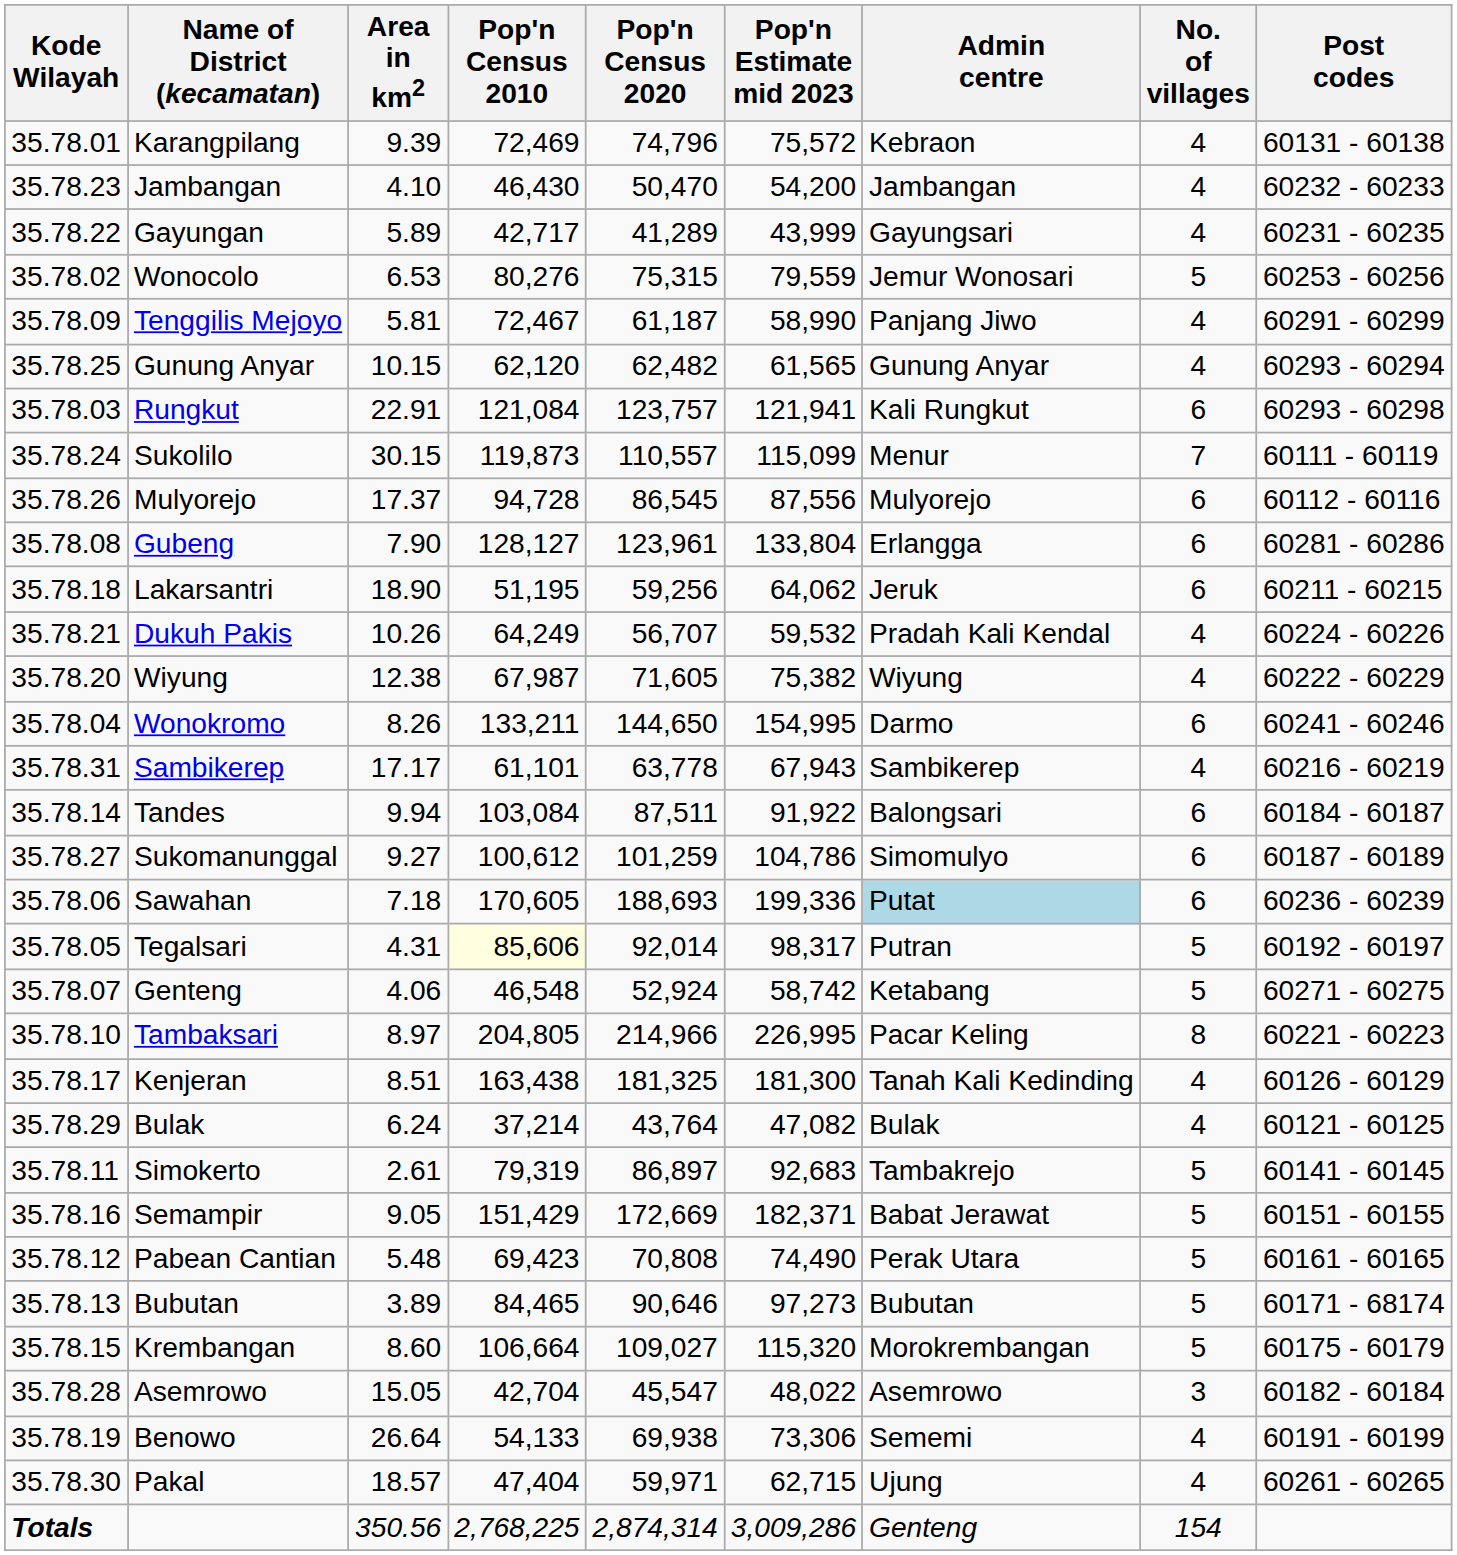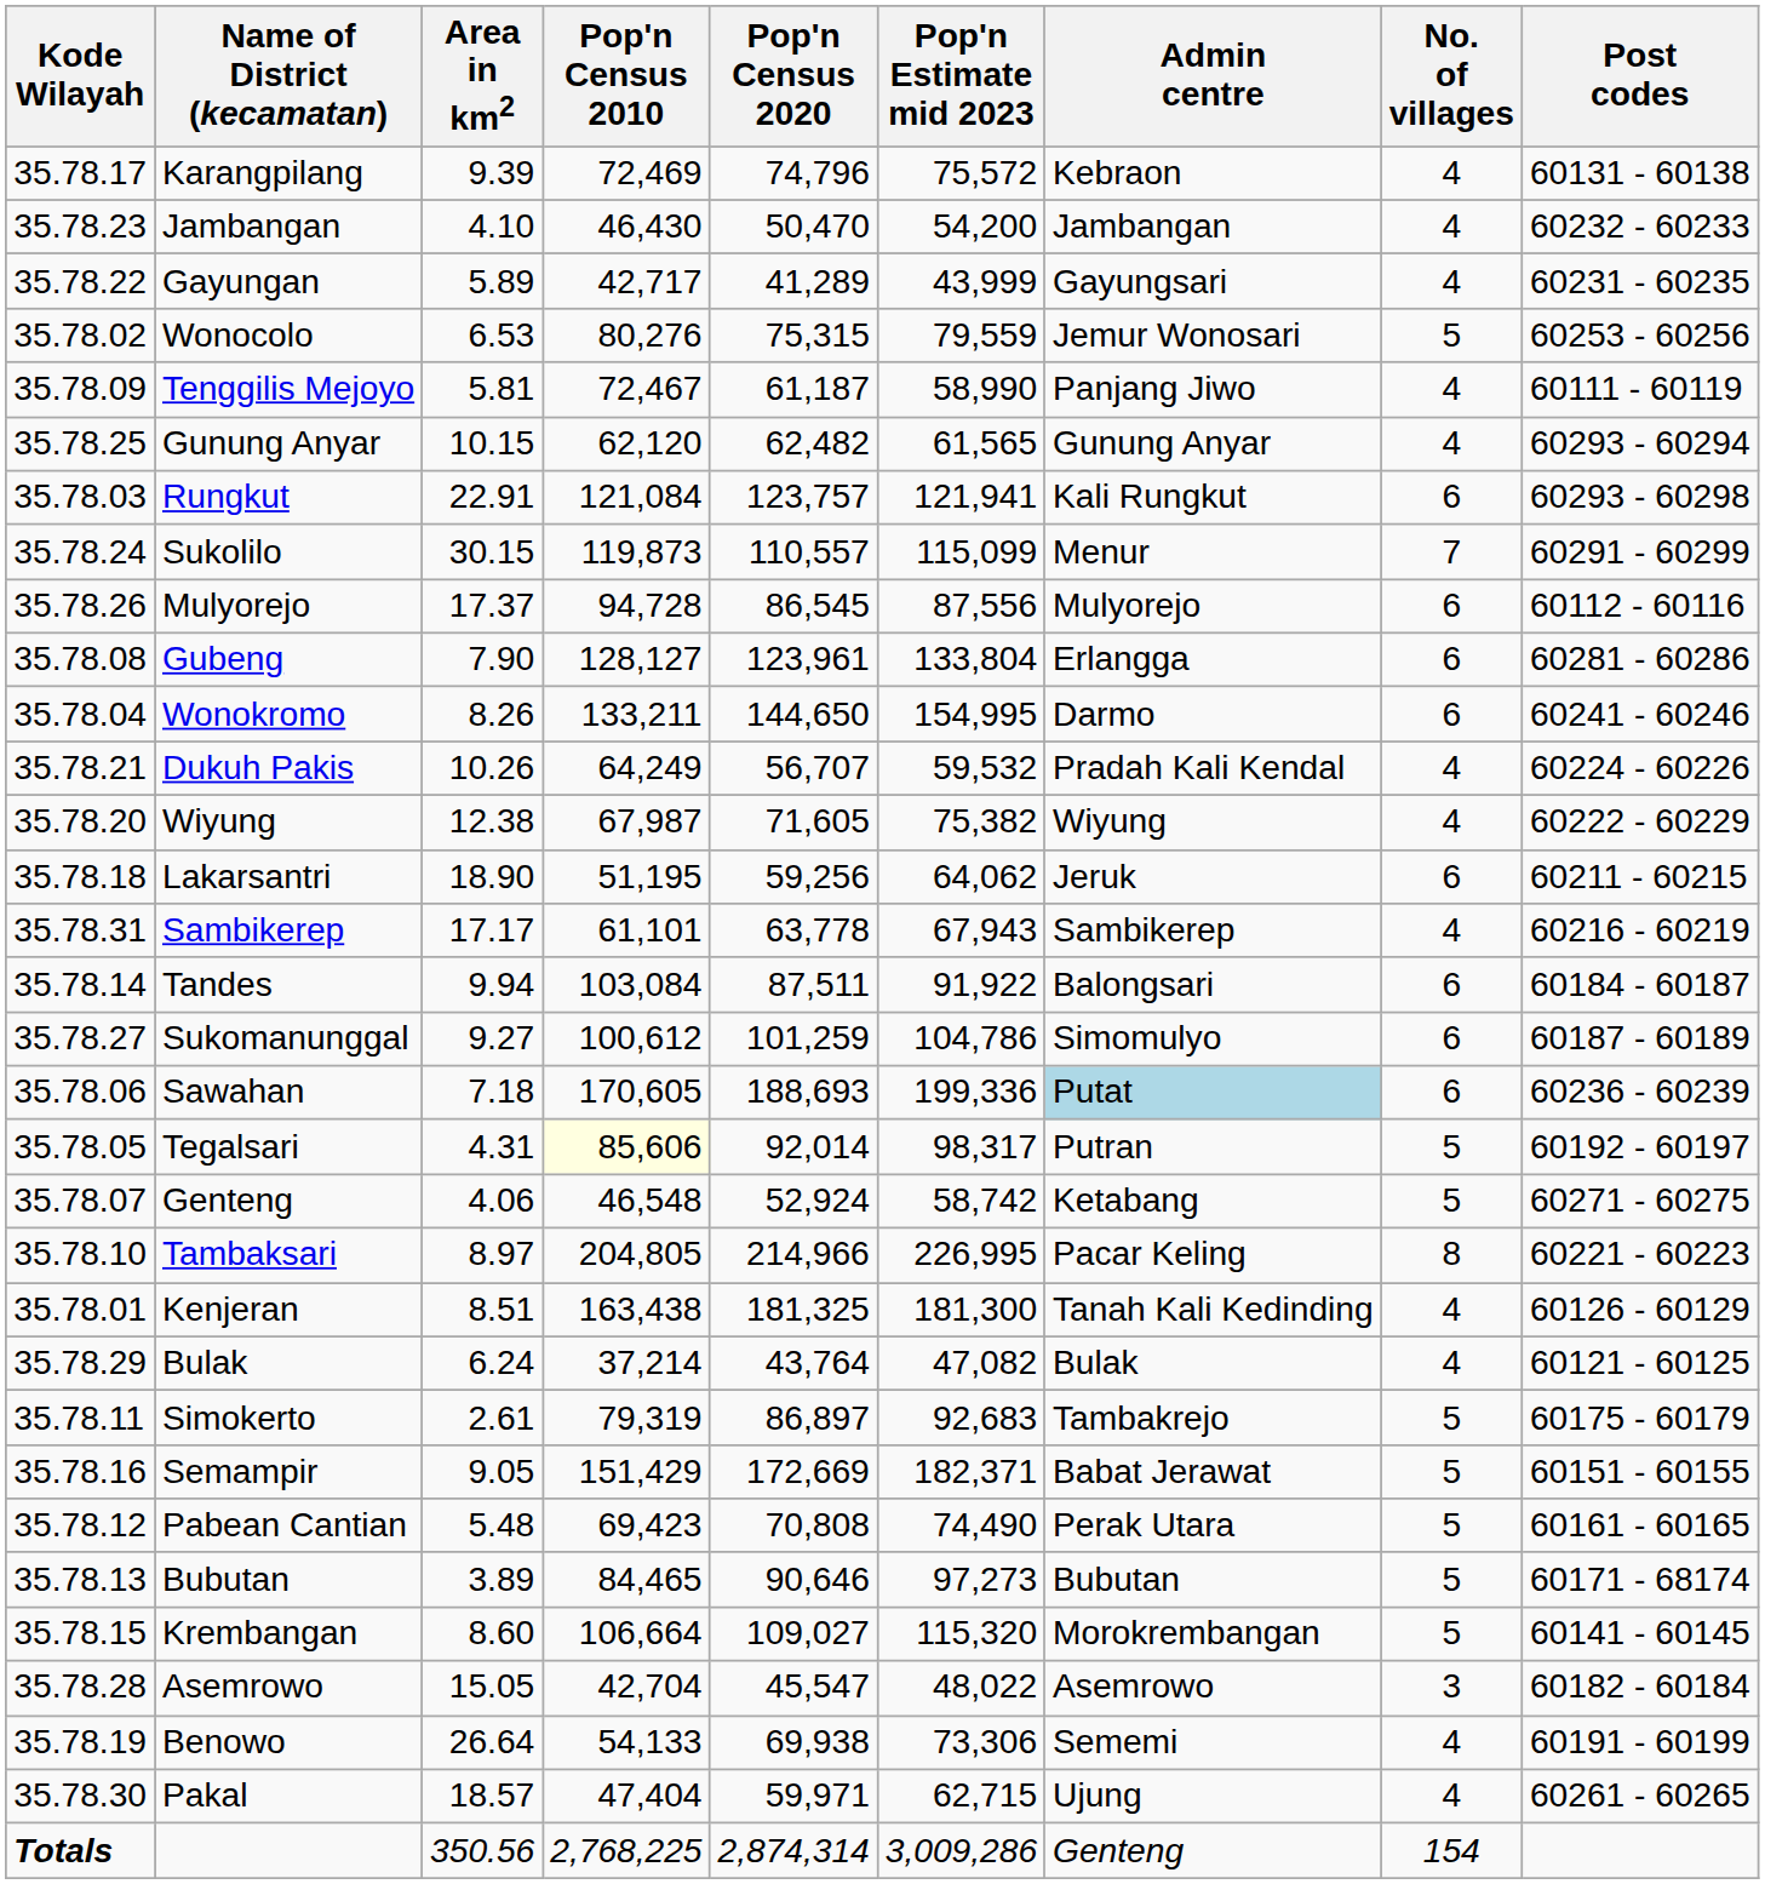 <table class="sortable wikitable">
 <tr>
 <th>Kode <br>Wilayah</th>
 <th>Name of<br>District<br>(<em>kecamatan</em>)</th>
 <th>Area <br>in<br>km<sup>2</sup></th>
 <th>Pop'n<br>Census<br>2010</th>
 <th>Pop'n<br>Census<br>2020</th>
 <th>Pop'n<br>Estimate<br>mid 2023</th>
 <th>Admin<br>centre</th>
 <th>No.<br>of<br>villages</th>
 <th>Post <br>codes</th>
 </tr>
 <tr>
-<td>35.78.01</td>
+<td>35.78.17</td>
 <td>Karangpilang</td>
 <td align="right">9.39</td>
 <td align="right">72,469</td>
 <td align="right">74,796</td>
 <td align="right">75,572</td>
 <td>Kebraon</td>
 <td align="center">4</td>
 <td>60131 - 60138</td>
 </tr>
 <tr>
 <td>35.78.23</td>
 <td>Jambangan</td>
 <td align="right">4.10</td>
 <td align="right">46,430</td>
 <td align="right">50,470</td>
 <td align="right">54,200</td>
 <td>Jambangan</td>
 <td align="center">4</td>
 <td>60232 - 60233</td>
 </tr>
 <tr>
 <td>35.78.22</td>
 <td>Gayungan</td>
 <td align="right">5.89</td>
 <td align="right">42,717</td>
 <td align="right">41,289</td>
 <td align="right">43,999</td>
 <td>Gayungsari</td>
 <td align="center">4</td>
 <td>60231 - 60235</td>
 </tr>
 <tr>
 <td>35.78.02</td>
 <td>Wonocolo</td>
 <td align="right">6.53</td>
 <td align="right">80,276</td>
 <td align="right">75,315</td>
 <td align="right">79,559</td>
 <td>Jemur Wonosari</td>
 <td align="center">5</td>
 <td>60253 - 60256</td>
 </tr>
 <tr>
 <td>35.78.09</td>
 <td><a href='#'>Tenggilis Mejoyo</a></td>
 <td align="right">5.81</td>
 <td align="right">72,467</td>
 <td align="right">61,187</td>
 <td align="right">58,990</td>
 <td>Panjang Jiwo</td>
 <td align="center">4</td>
-<td>60291 - 60299</td>
+<td>60111 - 60119</td>
 </tr>
 <tr>
 <td>35.78.25</td>
 <td>Gunung Anyar</td>
 <td align="right">10.15</td>
 <td align="right">62,120</td>
 <td align="right">62,482</td>
 <td align="right">61,565</td>
 <td>Gunung Anyar</td>
 <td align="center">4</td>
 <td>60293 - 60294</td>
 </tr>
 <tr>
 <td>35.78.03</td>
 <td><a href='#'>Rungkut</a></td>
 <td align="right">22.91</td>
 <td align="right">121,084</td>
 <td align="right">123,757</td>
 <td align="right">121,941</td>
 <td>Kali Rungkut</td>
 <td align="center">6</td>
 <td>60293 - 60298</td>
 </tr>
 <tr>
 <td>35.78.24</td>
 <td>Sukolilo</td>
 <td align="right">30.15</td>
 <td align="right">119,873</td>
 <td align="right">110,557</td>
 <td align="right">115,099</td>
 <td>Menur</td>
 <td align="center">7</td>
-<td>60111 - 60119</td>
+<td>60291 - 60299</td>
 </tr>
 <tr>
 <td>35.78.26</td>
 <td>Mulyorejo</td>
 <td align="right">17.37</td>
 <td align="right">94,728</td>
 <td align="right">86,545</td>
 <td align="right">87,556</td>
 <td>Mulyorejo</td>
 <td align="center">6</td>
 <td>60112 - 60116</td>
 </tr>
 <tr>
 <td>35.78.08</td>
 <td><a href='#'>Gubeng</a></td>
 <td align="right">7.90</td>
 <td align="right">128,127</td>
 <td align="right">123,961</td>
 <td align="right">133,804</td>
 <td>Erlangga</td>
 <td align="center">6</td>
 <td>60281 - 60286</td>
 </tr>
 <tr>
-<td>35.78.18</td>
-<td>Lakarsantri</td>
-<td align="right">18.90</td>
-<td align="right">51,195</td>
-<td align="right">59,256</td>
-<td align="right">64,062</td>
-<td>Jeruk</td>
+<td>35.78.04</td>
+<td><a href='#'>Wonokromo</a></td>
+<td align="right">8.26</td>
+<td align="right">133,211</td>
+<td align="right">144,650</td>
+<td align="right">154,995</td>
+<td>Darmo</td>
 <td align="center">6</td>
-<td>60211 - 60215</td>
+<td>60241 - 60246</td>
 </tr>
 <tr>
 <td>35.78.21</td>
 <td><a href='#'>Dukuh Pakis</a></td>
 <td align="right">10.26</td>
 <td align="right">64,249</td>
 <td align="right">56,707</td>
 <td align="right">59,532</td>
 <td>Pradah Kali Kendal</td>
 <td align="center">4</td>
 <td>60224 - 60226</td>
 </tr>
 <tr>
 <td>35.78.20</td>
 <td>Wiyung</td>
 <td align="right">12.38</td>
 <td align="right">67,987</td>
 <td align="right">71,605</td>
 <td align="right">75,382</td>
 <td>Wiyung</td>
 <td align="center">4</td>
 <td>60222 - 60229</td>
 </tr>
 <tr>
-<td>35.78.04</td>
-<td><a href='#'>Wonokromo</a></td>
-<td align="right">8.26</td>
-<td align="right">133,211</td>
-<td align="right">144,650</td>
-<td align="right">154,995</td>
-<td>Darmo</td>
+<td>35.78.18</td>
+<td>Lakarsantri</td>
+<td align="right">18.90</td>
+<td align="right">51,195</td>
+<td align="right">59,256</td>
+<td align="right">64,062</td>
+<td>Jeruk</td>
 <td align="center">6</td>
-<td>60241 - 60246</td>
+<td>60211 - 60215</td>
 </tr>
 <tr>
 <td>35.78.31</td>
 <td><a href='#'>Sambikerep</a></td>
 <td align="right">17.17</td>
 <td align="right">61,101</td>
 <td align="right">63,778</td>
 <td align="right">67,943</td>
 <td>Sambikerep</td>
 <td align="center">4</td>
 <td>60216 - 60219</td>
 </tr>
 <tr>
 <td>35.78.14</td>
 <td>Tandes</td>
 <td align="right">9.94</td>
 <td align="right">103,084</td>
 <td align="right">87,511</td>
 <td align="right">91,922</td>
 <td>Balongsari</td>
 <td align="center">6</td>
 <td>60184 - 60187</td>
 </tr>
 <tr>
 <td>35.78.27</td>
 <td>Sukomanunggal</td>
 <td align="right">9.27</td>
 <td align="right">100,612</td>
 <td align="right">101,259</td>
 <td align="right">104,786</td>
 <td>Simomulyo</td>
 <td align="center">6</td>
 <td>60187 - 60189</td>
 </tr>
 <tr>
 <td>35.78.06</td>
 <td>Sawahan</td>
 <td align="right">7.18</td>
 <td align="right">170,605</td>
 <td align="right">188,693</td>
 <td align="right">199,336</td>
 <td style="background: lightblue;">Putat</td>
 <td align="center">6</td>
 <td>60236 - 60239</td>
 </tr>
 <tr>
 <td>35.78.05</td>
 <td>Tegalsari</td>
 <td align="right">4.31</td>
 <td align="right" style="background: lightyellow;">85,606</td>
 <td align="right">92,014</td>
 <td align="right">98,317</td>
 <td>Putran</td>
 <td align="center">5</td>
 <td>60192 - 60197</td>
 </tr>
 <tr>
 <td>35.78.07</td>
 <td>Genteng</td>
 <td align="right">4.06</td>
 <td align="right">46,548</td>
 <td align="right">52,924</td>
 <td align="right">58,742</td>
 <td>Ketabang</td>
 <td align="center">5</td>
 <td>60271 - 60275</td>
 </tr>
 <tr>
 <td>35.78.10</td>
 <td><a href='#'>Tambaksari</a></td>
 <td align="right">8.97</td>
 <td align="right">204,805</td>
 <td align="right">214,966</td>
 <td align="right">226,995</td>
 <td>Pacar Keling</td>
 <td align="center">8</td>
 <td>60221 - 60223</td>
 </tr>
 <tr>
-<td>35.78.17</td>
+<td>35.78.01</td>
 <td>Kenjeran</td>
 <td align="right">8.51</td>
 <td align="right">163,438</td>
 <td align="right">181,325</td>
 <td align="right">181,300</td>
 <td>Tanah Kali Kedinding</td>
 <td align="center">4</td>
 <td>60126 - 60129</td>
 </tr>
 <tr>
 <td>35.78.29</td>
 <td>Bulak</td>
 <td align="right">6.24</td>
 <td align="right">37,214</td>
 <td align="right">43,764</td>
 <td align="right">47,082</td>
 <td>Bulak</td>
 <td align="center">4</td>
 <td>60121 - 60125</td>
 </tr>
 <tr>
 <td>35.78.11</td>
 <td>Simokerto</td>
 <td align="right">2.61</td>
 <td align="right">79,319</td>
 <td align="right">86,897</td>
 <td align="right">92,683</td>
 <td>Tambakrejo</td>
 <td align="center">5</td>
-<td>60141 - 60145</td>
+<td>60175 - 60179</td>
 </tr>
 <tr>
 <td>35.78.16</td>
 <td>Semampir</td>
 <td align="right">9.05</td>
 <td align="right">151,429</td>
 <td align="right">172,669</td>
 <td align="right">182,371</td>
 <td>Babat Jerawat</td>
 <td align="center">5</td>
 <td>60151 - 60155</td>
 </tr>
 <tr>
 <td>35.78.12</td>
 <td>Pabean Cantian</td>
 <td align="right">5.48</td>
 <td align="right">69,423</td>
 <td align="right">70,808</td>
 <td align="right">74,490</td>
 <td>Perak Utara</td>
 <td align="center">5</td>
 <td>60161 - 60165</td>
 </tr>
 <tr>
 <td>35.78.13</td>
 <td>Bubutan</td>
 <td align="right">3.89</td>
 <td align="right">84,465</td>
 <td align="right">90,646</td>
 <td align="right">97,273</td>
 <td>Bubutan</td>
 <td align="center">5</td>
 <td>60171 - 68174</td>
 </tr>
 <tr>
 <td>35.78.15</td>
 <td>Krembangan</td>
 <td align="right">8.60</td>
 <td align="right">106,664</td>
 <td align="right">109,027</td>
 <td align="right">115,320</td>
 <td>Morokrembangan</td>
 <td align="center">5</td>
-<td>60175 - 60179</td>
+<td>60141 - 60145</td>
 </tr>
 <tr>
 <td>35.78.28</td>
 <td>Asemrowo</td>
 <td align="right">15.05</td>
 <td align="right">42,704</td>
 <td align="right">45,547</td>
 <td align="right">48,022</td>
 <td>Asemrowo</td>
 <td align="center">3</td>
 <td>60182 - 60184</td>
 </tr>
 <tr>
 <td>35.78.19</td>
 <td>Benowo</td>
 <td align="right">26.64</td>
 <td align="right">54,133</td>
 <td align="right">69,938</td>
 <td align="right">73,306</td>
 <td>Sememi</td>
 <td align="center">4</td>
 <td>60191 - 60199</td>
 </tr>
 <tr>
 <td>35.78.30</td>
 <td>Pakal</td>
 <td align="right">18.57</td>
 <td align="right">47,404</td>
 <td align="right">59,971</td>
 <td align="right">62,715</td>
 <td>Ujung</td>
 <td align="center">4</td>
 <td>60261 - 60265</td>
 </tr>
 <tr>
 <td><strong><em>Totals</em></strong></td>
 <td></td>
 <td align="right"><em>350.56</em></td>
 <td align="right"><em>2,768,225</em></td>
 <td align="right"><em>2,874,314</em></td>
 <td align="right"><em>3,009,286</em></td>
 <td><em>Genteng</em></td>
 <td align="center"><em>154</em></td>
 </tr>
 </table>
